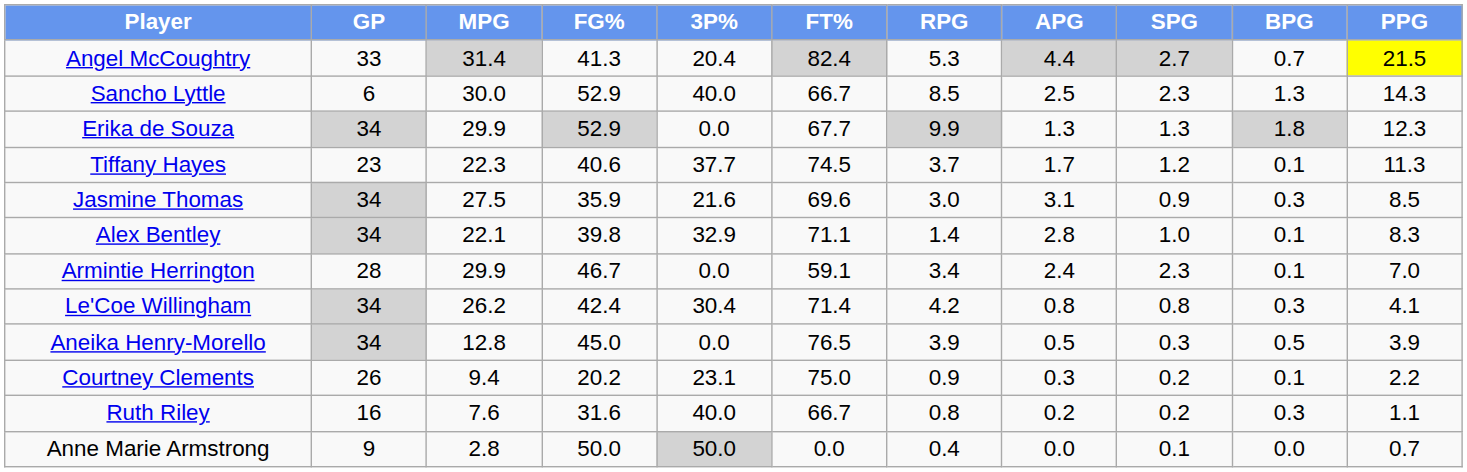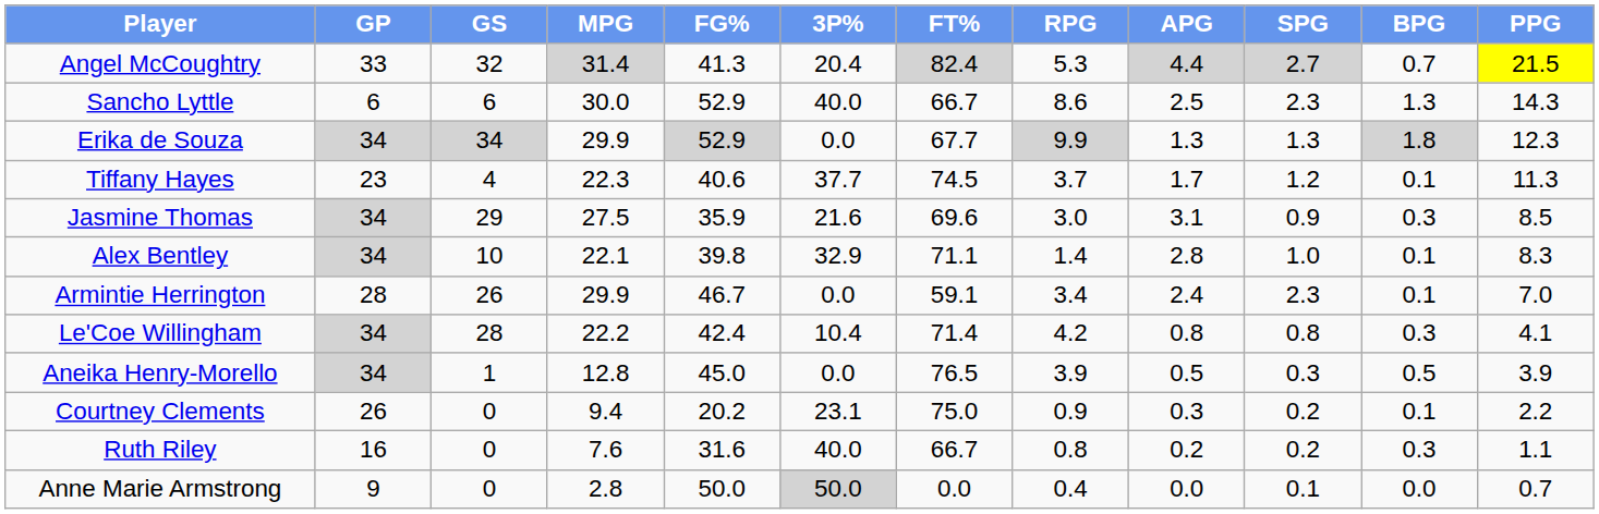 <table class="wikitable sortable" style="text-align:center;">
 <tr>
 <th style="background:#6495ED;color:white;" width="16%">Player</th>
 <th style="background:#6495ED;color:white;" width="6%">GP</th>
+<th style="background:#6495ED;color:white;" width="6%">GS</th>
 <th style="background:#6495ED;color:white;" width="6%">MPG</th>
 <th style="background:#6495ED;color:white;" width="6%">FG%</th>
 <th style="background:#6495ED;color:white;" width="6%">3P%</th>
 <th style="background:#6495ED;color:white;" width="6%">FT%</th>
 <th style="background:#6495ED;color:white;" width="6%">RPG</th>
 <th style="background:#6495ED;color:white;" width="6%">APG</th>
 <th style="background:#6495ED;color:white;" width="6%">SPG</th>
 <th style="background:#6495ED;color:white;" width="6%">BPG</th>
 <th style="background:#6495ED;color:white;" width="6%">PPG</th>
 </tr>
 <tr>
 <td><a href='#'>Angel McCoughtry</a></td>
 <td>33</td>
+<td>32</td>
 <td style="background:#D3D3D3;">31.4</td>
 <td>41.3</td>
 <td>20.4</td>
 <td style="background:#D3D3D3;">82.4</td>
 <td>5.3</td>
 <td style="background:#D3D3D3;">4.4</td>
 <td style="background:#D3D3D3;">2.7</td>
 <td>0.7</td>
 <td style="background:yellow;">21.5</td>
 </tr>
 <tr>
 <td><a href='#'>Sancho Lyttle</a></td>
 <td>6</td>
+<td>6</td>
 <td>30.0</td>
 <td>52.9</td>
 <td>40.0</td>
 <td>66.7</td>
-<td>8.5</td>
+<td>8.6</td>
 <td>2.5</td>
 <td>2.3</td>
 <td>1.3</td>
 <td>14.3</td>
 </tr>
 <tr>
 <td><a href='#'>Erika de Souza</a></td>
+<td style="background:#D3D3D3;">34</td>
 <td style="background:#D3D3D3;">34</td>
 <td>29.9</td>
 <td style="background:#D3D3D3;">52.9</td>
 <td>0.0</td>
 <td>67.7</td>
 <td style="background:#D3D3D3;">9.9</td>
 <td>1.3</td>
 <td>1.3</td>
 <td style="background:#D3D3D3;">1.8</td>
 <td>12.3</td>
 </tr>
 <tr>
 <td><a href='#'>Tiffany Hayes</a></td>
 <td>23</td>
+<td>4</td>
 <td>22.3</td>
 <td>40.6</td>
 <td>37.7</td>
 <td>74.5</td>
 <td>3.7</td>
 <td>1.7</td>
 <td>1.2</td>
 <td>0.1</td>
 <td>11.3</td>
 </tr>
 <tr>
 <td><a href='#'>Jasmine Thomas</a></td>
 <td style="background:#D3D3D3;">34</td>
+<td>29</td>
 <td>27.5</td>
 <td>35.9</td>
 <td>21.6</td>
 <td>69.6</td>
 <td>3.0</td>
 <td>3.1</td>
 <td>0.9</td>
 <td>0.3</td>
 <td>8.5</td>
 </tr>
 <tr>
 <td><a href='#'>Alex Bentley</a></td>
 <td style="background:#D3D3D3;">34</td>
+<td>10</td>
 <td>22.1</td>
 <td>39.8</td>
 <td>32.9</td>
 <td>71.1</td>
 <td>1.4</td>
 <td>2.8</td>
 <td>1.0</td>
 <td>0.1</td>
 <td>8.3</td>
 </tr>
 <tr>
 <td><a href='#'>Armintie Herrington</a></td>
 <td>28</td>
+<td>26</td>
 <td>29.9</td>
 <td>46.7</td>
 <td>0.0</td>
 <td>59.1</td>
 <td>3.4</td>
 <td>2.4</td>
 <td>2.3</td>
 <td>0.1</td>
 <td>7.0</td>
 </tr>
 <tr>
 <td><a href='#'>Le'Coe Willingham</a></td>
 <td style="background:#D3D3D3;">34</td>
-<td>26.2</td>
+<td>28</td>
+<td>22.2</td>
 <td>42.4</td>
-<td>30.4</td>
+<td>10.4</td>
 <td>71.4</td>
 <td>4.2</td>
 <td>0.8</td>
 <td>0.8</td>
 <td>0.3</td>
 <td>4.1</td>
 </tr>
 <tr>
 <td><a href='#'>Aneika Henry-Morello</a></td>
 <td style="background:#D3D3D3;">34</td>
+<td>1</td>
 <td>12.8</td>
 <td>45.0</td>
 <td>0.0</td>
 <td>76.5</td>
 <td>3.9</td>
 <td>0.5</td>
 <td>0.3</td>
 <td>0.5</td>
 <td>3.9</td>
 </tr>
 <tr>
 <td><a href='#'>Courtney Clements</a></td>
 <td>26</td>
+<td>0</td>
 <td>9.4</td>
 <td>20.2</td>
 <td>23.1</td>
 <td>75.0</td>
 <td>0.9</td>
 <td>0.3</td>
 <td>0.2</td>
 <td>0.1</td>
 <td>2.2</td>
 </tr>
 <tr>
 <td><a href='#'>Ruth Riley</a></td>
 <td>16</td>
+<td>0</td>
 <td>7.6</td>
 <td>31.6</td>
 <td>40.0</td>
 <td>66.7</td>
 <td>0.8</td>
 <td>0.2</td>
 <td>0.2</td>
 <td>0.3</td>
 <td>1.1</td>
 </tr>
 <tr>
 <td>Anne Marie Armstrong</td>
 <td>9</td>
+<td>0</td>
 <td>2.8</td>
 <td>50.0</td>
 <td style="background:#D3D3D3;">50.0</td>
 <td>0.0</td>
 <td>0.4</td>
 <td>0.0</td>
 <td>0.1</td>
 <td>0.0</td>
 <td>0.7</td>
 </tr>
 </table>
